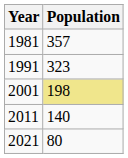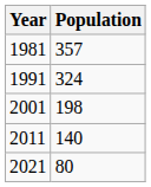 <table class="wikitable">
 <tr>
 <th>Year</th>
 <th>Population</th>
 </tr>
 <tr>
 <td>1981</td>
 <td>357</td>
 </tr>
 <tr>
 <td>1991</td>
-<td>323</td>
+<td>324</td>
 </tr>
 <tr>
 <td>2001</td>
-<td style="background: khaki;">198</td>
+<td>198</td>
 </tr>
 <tr>
 <td>2011</td>
 <td>140</td>
 </tr>
 <tr>
 <td>2021</td>
 <td>80</td>
 </tr>
 </table>
